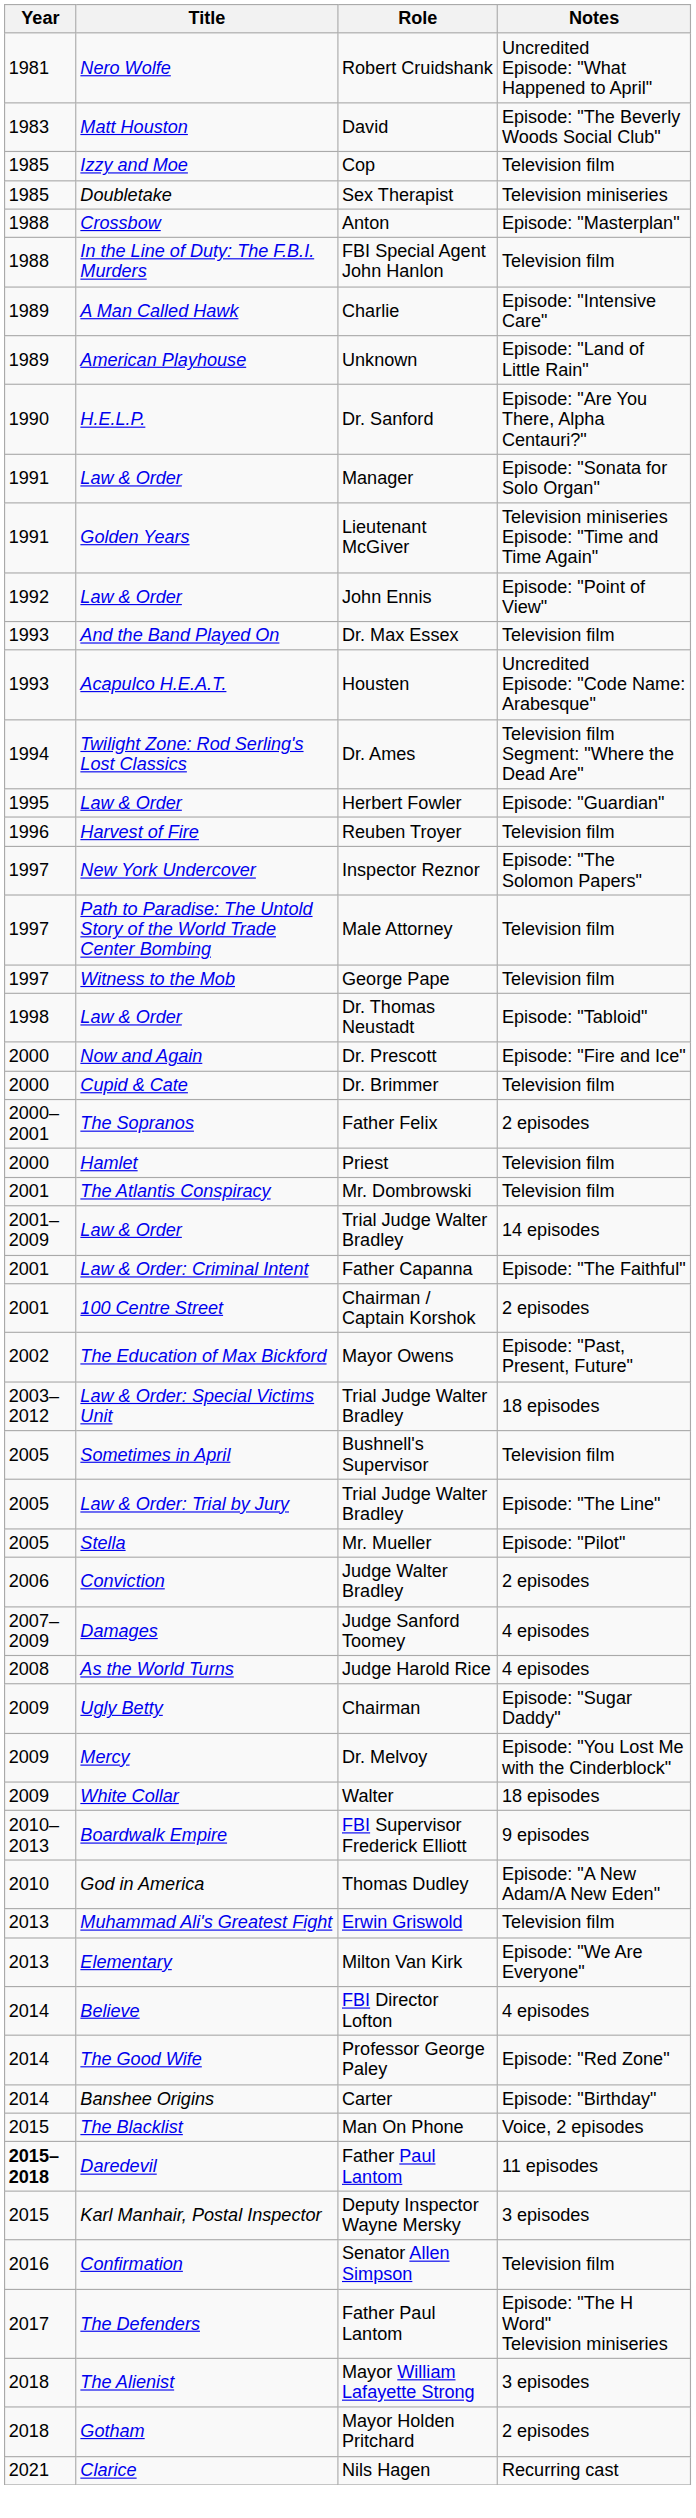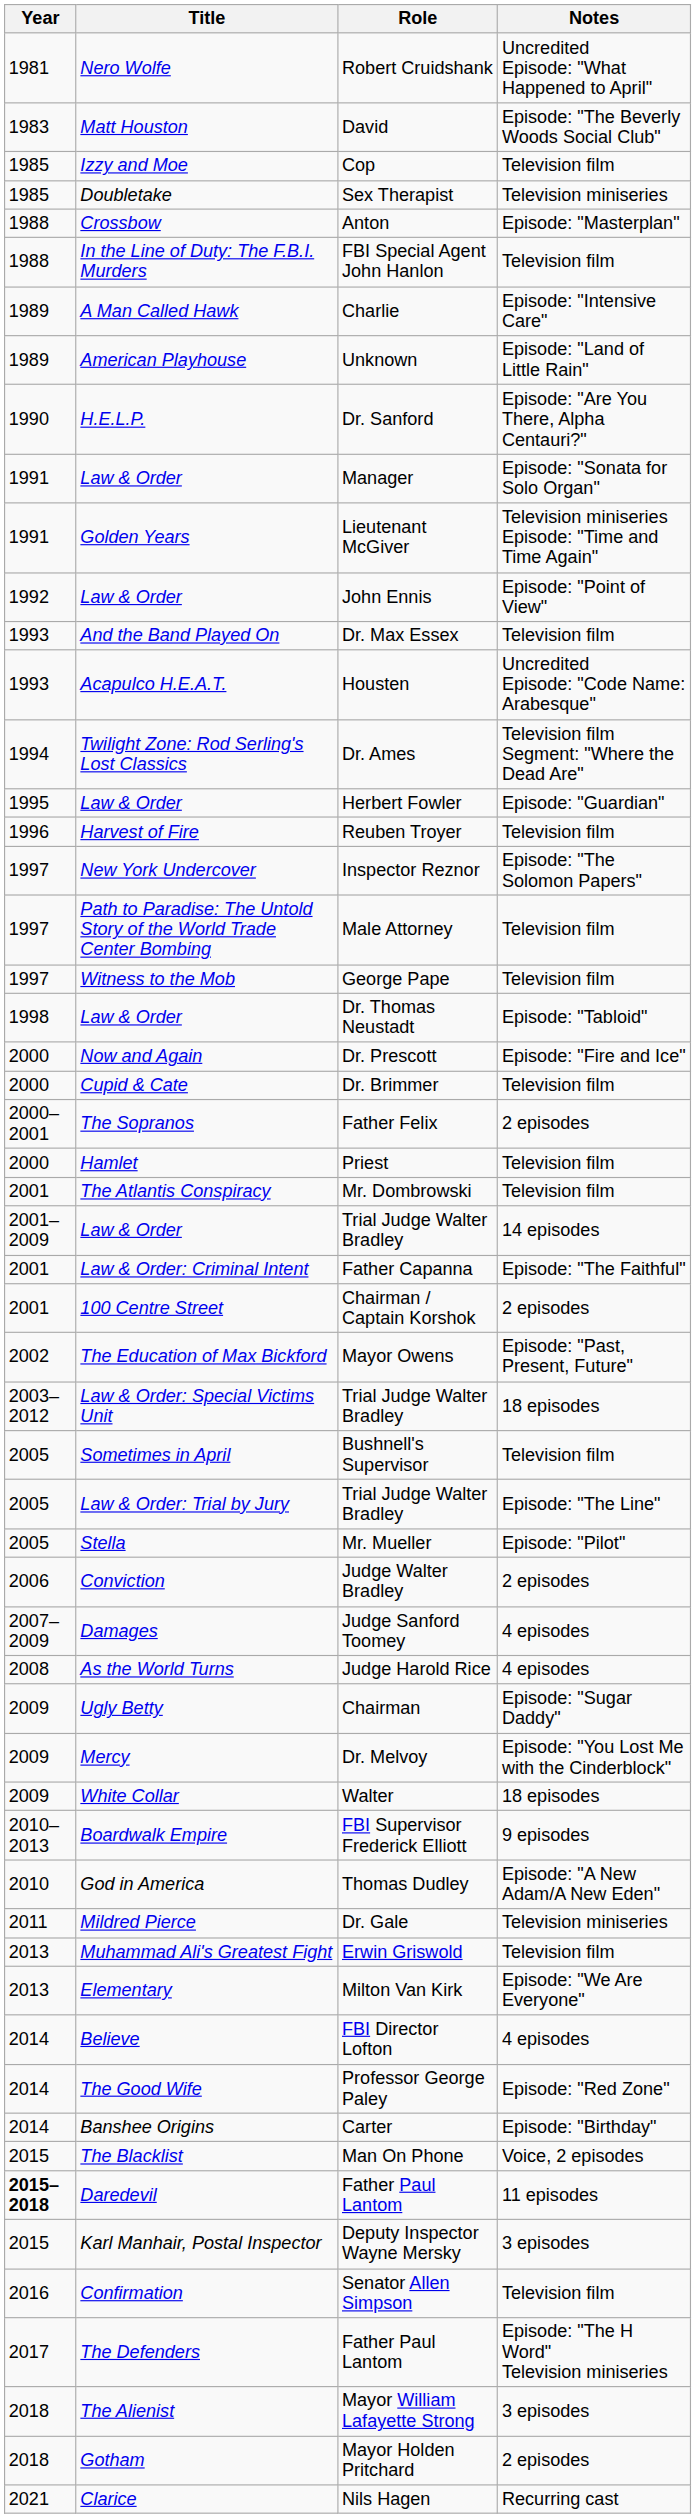 <table class="wikitable sortable">
 <tr>
 <th>Year</th>
 <th>Title</th>
 <th>Role</th>
 <th>Notes</th>
 </tr>
 <tr>
 <td>1981</td>
 <td><em><a href='#'>Nero Wolfe</a></em></td>
 <td>Robert Cruidshank</td>
 <td>Uncredited<br>Episode: "What Happened to April"</td>
 </tr>
 <tr>
 <td>1983</td>
 <td><em><a href='#'>Matt Houston</a></em></td>
 <td>David</td>
 <td>Episode: "The Beverly Woods Social Club"</td>
 </tr>
 <tr>
 <td>1985</td>
 <td><em><a href='#'>Izzy and Moe</a></em></td>
 <td>Cop</td>
 <td>Television film</td>
 </tr>
 <tr>
 <td>1985</td>
 <td><em>Doubletake</em></td>
 <td>Sex Therapist</td>
 <td>Television miniseries</td>
 </tr>
 <tr>
 <td>1988</td>
 <td><em><a href='#'>Crossbow</a></em></td>
 <td>Anton</td>
 <td>Episode: "Masterplan"</td>
 </tr>
 <tr>
 <td>1988</td>
 <td><em><a href='#'>In the Line of Duty: The F.B.I. Murders</a></em></td>
 <td>FBI Special Agent John Hanlon</td>
 <td>Television film</td>
 </tr>
 <tr>
 <td>1989</td>
 <td><em><a href='#'>A Man Called Hawk</a></em></td>
 <td>Charlie</td>
 <td>Episode: "Intensive Care"</td>
 </tr>
 <tr>
 <td>1989</td>
 <td><em><a href='#'>American Playhouse</a></em></td>
 <td>Unknown</td>
 <td>Episode: "Land of Little Rain"</td>
 </tr>
 <tr>
 <td>1990</td>
 <td><em><a href='#'>H.E.L.P.</a></em></td>
 <td>Dr. Sanford</td>
 <td>Episode: "Are You There, Alpha Centauri?"</td>
 </tr>
 <tr>
 <td>1991</td>
 <td><em><a href='#'>Law & Order</a></em></td>
 <td>Manager</td>
 <td>Episode: "Sonata for Solo Organ"</td>
 </tr>
 <tr>
 <td>1991</td>
 <td><em><a href='#'>Golden Years</a></em></td>
 <td>Lieutenant McGiver</td>
 <td>Television miniseries<br>Episode: "Time and Time Again"</td>
 </tr>
 <tr>
 <td>1992</td>
 <td><em><a href='#'>Law & Order</a></em></td>
 <td>John Ennis</td>
 <td>Episode: "Point of View"</td>
 </tr>
 <tr>
 <td>1993</td>
 <td><em><a href='#'>And the Band Played On</a></em></td>
 <td>Dr. Max Essex</td>
 <td>Television film</td>
 </tr>
 <tr>
 <td>1993</td>
 <td><em><a href='#'>Acapulco H.E.A.T.</a></em></td>
 <td>Housten</td>
 <td>Uncredited<br>Episode: "Code Name: Arabesque"</td>
 </tr>
 <tr>
 <td>1994</td>
 <td><em><a href='#'>Twilight Zone: Rod Serling's Lost Classics</a></em></td>
 <td>Dr. Ames</td>
 <td>Television film<br>Segment: "Where the Dead Are"</td>
 </tr>
 <tr>
 <td>1995</td>
 <td><em><a href='#'>Law & Order</a></em></td>
 <td>Herbert Fowler</td>
 <td>Episode: "Guardian"</td>
 </tr>
 <tr>
 <td>1996</td>
 <td><em><a href='#'>Harvest of Fire</a></em></td>
 <td>Reuben Troyer</td>
 <td>Television film</td>
 </tr>
 <tr>
 <td>1997</td>
 <td><em><a href='#'>New York Undercover</a></em></td>
 <td>Inspector Reznor</td>
 <td>Episode: "The Solomon Papers"</td>
 </tr>
 <tr>
 <td>1997</td>
 <td><em><a href='#'>Path to Paradise: The Untold Story of the World Trade Center Bombing</a></em></td>
 <td>Male Attorney</td>
 <td>Television film</td>
 </tr>
 <tr>
 <td>1997</td>
 <td><em><a href='#'>Witness to the Mob</a></em></td>
 <td>George Pape</td>
 <td>Television film</td>
 </tr>
 <tr>
 <td>1998</td>
 <td><em><a href='#'>Law & Order</a></em></td>
 <td>Dr. Thomas Neustadt</td>
 <td>Episode: "Tabloid"</td>
 </tr>
 <tr>
 <td>2000</td>
 <td><em><a href='#'>Now and Again</a></em></td>
 <td>Dr. Prescott</td>
 <td>Episode: "Fire and Ice"</td>
 </tr>
 <tr>
 <td>2000</td>
 <td><em><a href='#'>Cupid & Cate</a></em></td>
 <td>Dr. Brimmer</td>
 <td>Television film</td>
 </tr>
 <tr>
 <td>2000–2001</td>
 <td><em><a href='#'>The Sopranos</a></em></td>
 <td>Father Felix</td>
 <td>2 episodes</td>
 </tr>
 <tr>
 <td>2000</td>
 <td><em><a href='#'>Hamlet</a></em></td>
 <td>Priest</td>
 <td>Television film</td>
 </tr>
 <tr>
 <td>2001</td>
 <td><em><a href='#'>The Atlantis Conspiracy</a></em></td>
 <td>Mr. Dombrowski</td>
 <td>Television film</td>
 </tr>
 <tr>
 <td>2001–2009</td>
 <td><em><a href='#'>Law & Order</a></em></td>
 <td>Trial Judge Walter Bradley</td>
 <td>14 episodes</td>
 </tr>
 <tr>
 <td>2001</td>
 <td><em><a href='#'>Law & Order: Criminal Intent</a></em></td>
 <td>Father Capanna</td>
 <td>Episode: "The Faithful"</td>
 </tr>
 <tr>
 <td>2001</td>
 <td><em><a href='#'>100 Centre Street</a></em></td>
 <td>Chairman / Captain Korshok</td>
 <td>2 episodes</td>
 </tr>
 <tr>
 <td>2002</td>
 <td><em><a href='#'>The Education of Max Bickford</a></em></td>
 <td>Mayor Owens</td>
 <td>Episode: "Past, Present, Future"</td>
 </tr>
 <tr>
 <td>2003–2012</td>
 <td><em><a href='#'>Law & Order: Special Victims Unit</a></em></td>
 <td>Trial Judge Walter Bradley</td>
 <td>18 episodes</td>
 </tr>
 <tr>
 <td>2005</td>
 <td><em><a href='#'>Sometimes in April</a></em></td>
 <td>Bushnell's Supervisor</td>
 <td>Television film</td>
 </tr>
 <tr>
 <td>2005</td>
 <td><em><a href='#'>Law & Order: Trial by Jury</a></em></td>
 <td>Trial Judge Walter Bradley</td>
 <td>Episode: "The Line"</td>
 </tr>
 <tr>
 <td>2005</td>
 <td><em><a href='#'>Stella</a></em></td>
 <td>Mr. Mueller</td>
 <td>Episode: "Pilot"</td>
 </tr>
 <tr>
 <td>2006</td>
 <td><em><a href='#'>Conviction</a></em></td>
 <td>Judge Walter Bradley</td>
 <td>2 episodes</td>
 </tr>
 <tr>
 <td>2007–2009</td>
 <td><em><a href='#'>Damages</a></em></td>
 <td>Judge Sanford Toomey</td>
 <td>4 episodes</td>
 </tr>
 <tr>
 <td>2008</td>
 <td><em><a href='#'>As the World Turns</a></em></td>
 <td>Judge Harold Rice</td>
 <td>4 episodes</td>
 </tr>
 <tr>
 <td>2009</td>
 <td><em><a href='#'>Ugly Betty</a></em></td>
 <td>Chairman</td>
 <td>Episode: "Sugar Daddy"</td>
 </tr>
 <tr>
 <td>2009</td>
 <td><em><a href='#'>Mercy</a></em></td>
 <td>Dr. Melvoy</td>
 <td>Episode: "You Lost Me with the Cinderblock"</td>
 </tr>
 <tr>
 <td>2009</td>
 <td><em><a href='#'>White Collar</a></em></td>
 <td>Walter</td>
 <td>18 episodes</td>
 </tr>
 <tr>
 <td>2010–2013</td>
 <td><em><a href='#'>Boardwalk Empire</a></em></td>
 <td><a href='#'>FBI</a> Supervisor Frederick Elliott</td>
 <td>9 episodes</td>
 </tr>
 <tr>
 <td>2010</td>
 <td><em>God in America</em></td>
 <td>Thomas Dudley</td>
 <td>Episode: "A New Adam/A New Eden"</td>
 </tr>
 <tr>
+<td>2011</td>
+<td><em><a href='#'>Mildred Pierce</a></em></td>
+<td>Dr. Gale</td>
+<td>Television miniseries</td>
+</tr>
+<tr>
 <td>2013</td>
 <td><em><a href='#'>Muhammad Ali's Greatest Fight</a></em></td>
 <td><a href='#'>Erwin Griswold</a></td>
 <td>Television film</td>
 </tr>
 <tr>
 <td>2013</td>
 <td><em><a href='#'>Elementary</a></em></td>
 <td>Milton Van Kirk</td>
 <td>Episode: "We Are Everyone"</td>
 </tr>
 <tr>
 <td>2014</td>
 <td><em><a href='#'>Believe</a></em></td>
 <td><a href='#'>FBI</a> Director Lofton</td>
 <td>4 episodes</td>
 </tr>
 <tr>
 <td>2014</td>
 <td><em><a href='#'>The Good Wife</a></em></td>
 <td>Professor George Paley</td>
 <td>Episode: "Red Zone"</td>
 </tr>
 <tr>
 <td>2014</td>
 <td><em>Banshee Origins</em></td>
 <td>Carter</td>
 <td>Episode: "Birthday"</td>
 </tr>
 <tr>
 <td>2015</td>
 <td><em><a href='#'>The Blacklist</a></em></td>
 <td>Man On Phone</td>
 <td>Voice, 2 episodes</td>
 </tr>
 <tr>
 <td><strong>2015–2018</strong></td>
 <td><em><a href='#'>Daredevil</a></em></td>
 <td>Father <a href='#'>Paul Lantom</a></td>
 <td>11 episodes</td>
 </tr>
 <tr>
 <td>2015</td>
 <td><em>Karl Manhair, Postal Inspector</em></td>
 <td>Deputy Inspector Wayne Mersky</td>
 <td>3 episodes</td>
 </tr>
 <tr>
 <td>2016</td>
 <td><em><a href='#'>Confirmation</a></em></td>
 <td>Senator <a href='#'>Allen Simpson</a></td>
 <td>Television film</td>
 </tr>
 <tr>
 <td>2017</td>
 <td><em><a href='#'>The Defenders</a></em></td>
 <td>Father Paul Lantom</td>
 <td>Episode: "The H Word"<br>Television miniseries</td>
 </tr>
 <tr>
 <td>2018</td>
 <td><em><a href='#'>The Alienist</a></em></td>
 <td>Mayor <a href='#'>William Lafayette Strong</a></td>
 <td>3 episodes</td>
 </tr>
 <tr>
 <td>2018</td>
 <td><em><a href='#'>Gotham</a></em></td>
 <td>Mayor Holden Pritchard</td>
 <td>2 episodes</td>
 </tr>
 <tr>
 <td>2021</td>
 <td><em><a href='#'>Clarice</a></em></td>
 <td>Nils Hagen</td>
 <td>Recurring cast</td>
 </tr>
 </table>
